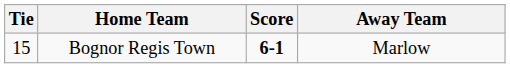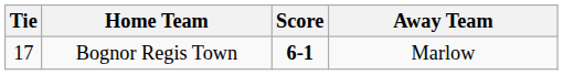 <table class="wikitable" style="text-align:center;">
 <tr>
 <th width=20>Tie</th>
 <th width=175>Home Team</th>
 <th width=20>Score</th>
 <th width=175>Away Team</th>
 </tr>
 <tr>
-<td>15</td>
+<td>17</td>
 <td>Bognor Regis Town</td>
 <td><strong>6-1</strong></td>
 <td>Marlow</td>
 </tr>
 </table>
